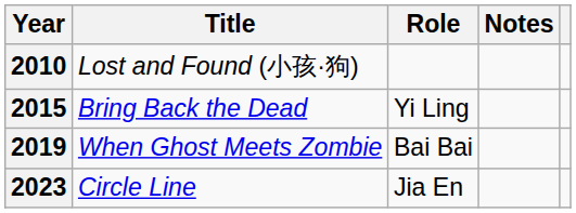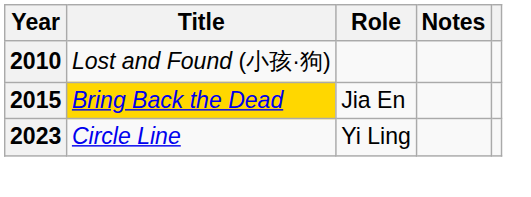 <table class="wikitable sortable plainrowheaders">
 <tr>
 <th scope="col">Year</th>
 <th scope="col">Title</th>
 <th scope="col">Role</th>
 <th scope="col" class="unsortable">Notes</th>
 <th scope="col" class="unsortable"></th>
 </tr>
 <tr>
 <th scope="row">2010</th>
 <td><em>Lost and Found</em> (小孩·狗)</td>
 <td></td>
 <td></td>
 <td></td>
 </tr>
 <tr>
 <th scope="row">2015</th>
-<td><em><a href='#'>Bring Back the Dead</a></em></td>
-<td>Yi Ling</td>
-<td></td>
-<td></td>
-</tr>
-<tr>
-<th scope="row">2019</th>
-<td><em><a href='#'>When Ghost Meets Zombie</a></em></td>
-<td>Bai Bai</td>
+<td style="background: gold;"><em><a href='#'>Bring Back the Dead</a></em></td>
+<td>Jia En</td>
 <td></td>
 <td></td>
 </tr>
 <tr>
 <th scope="row">2023</th>
 <td><em><a href='#'>Circle Line</a></em></td>
-<td>Jia En</td>
+<td>Yi Ling</td>
 <td></td>
 <td></td>
 </tr>
 </table>
